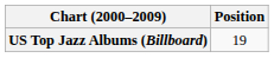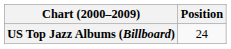 <table class="wikitable plainrowheaders" style="text-align:center">
 <tr>
 <th scope="col">Chart (2000–2009)</th>
 <th scope="col">Position</th>
 </tr>
 <tr>
 <th scope="row">US Top Jazz Albums (<em>Billboard</em>)</th>
-<td>19</td>
+<td>24</td>
 </tr>
 </table>
